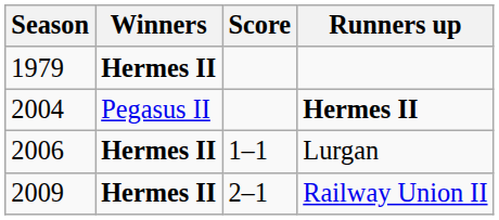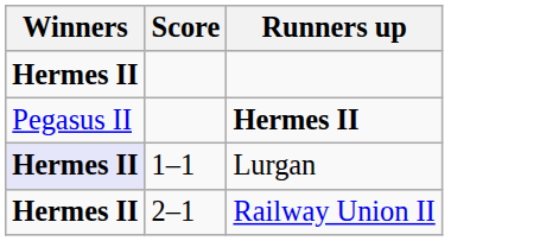 <table class="wikitable collapsible">
 <tr>
-<th>Season</th>
 <th>Winners</th>
 <th>Score</th>
 <th>Runners up</th>
 </tr>
 <tr>
-<td>1979</td>
 <td><strong>Hermes II</strong></td>
 <td></td>
 <td></td>
 </tr>
 <tr>
-<td>2004</td>
 <td><a href='#'>Pegasus II</a></td>
 <td></td>
 <td><strong>Hermes II</strong></td>
 </tr>
 <tr>
-<td>2006</td>
-<td><strong>Hermes II</strong></td>
+<td style="background: lavender;"><strong>Hermes II</strong></td>
 <td>1–1</td>
 <td>Lurgan</td>
 </tr>
 <tr>
-<td>2009</td>
 <td><strong>Hermes II</strong></td>
 <td>2–1</td>
 <td><a href='#'>Railway Union II</a></td>
 </tr>
 </table>
